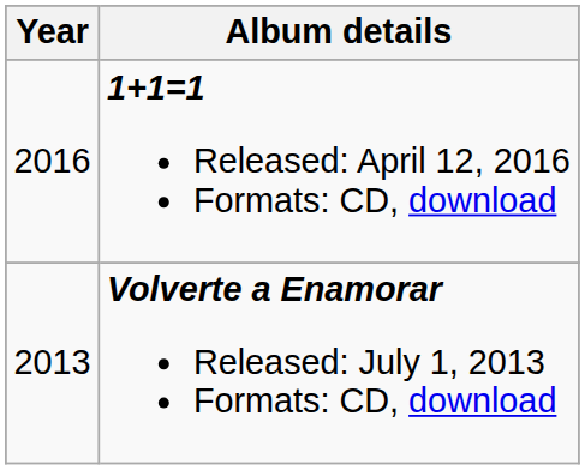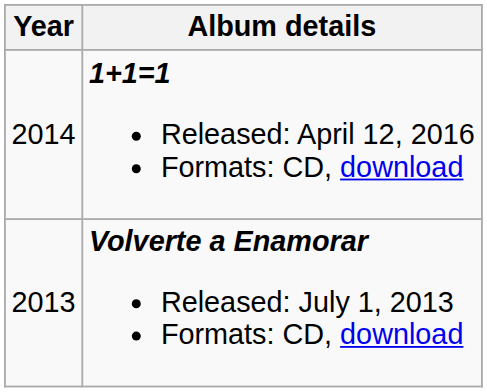 <table class="wikitable">
 <tr>
 <th>Year</th>
 <th>Album details</th>
 </tr>
 <tr>
-<td>2016</td>
+<td>2014</td>
 <td><strong><em>1+1=1 </em></strong><br><ul><li>Released: April 12, 2016</li><li>Formats: CD, <a href='#'>download</a></li></ul></td>
 </tr>
 <tr>
 <td>2013</td>
 <td><strong><em>Volverte a Enamorar </em></strong><br><ul><li>Released: July 1, 2013</li><li>Formats: CD, <a href='#'>download</a></li></ul></td>
 </tr>
 </table>
